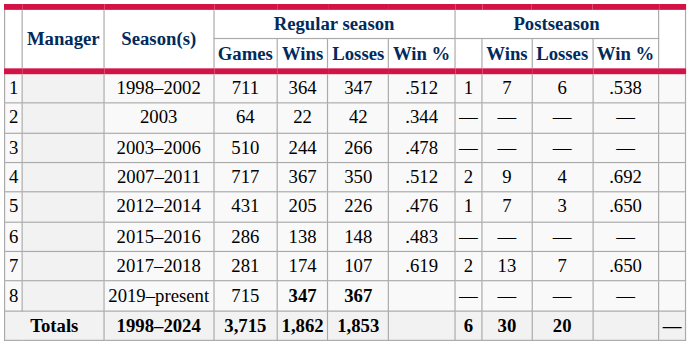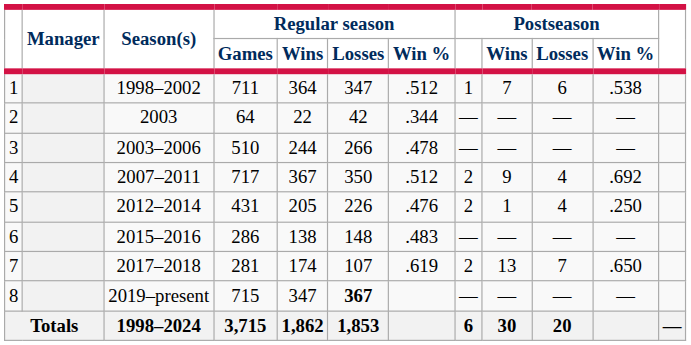 <table class="wikitable plainrowheaders" style="text-align:center;">
 <tr>
 <th rowspan="2" scope="col" style="background-color:#ffffff; border-top:#D31245 5px solid; border-bottom:#D31245 5px solid; color:#002B5C"></th>
 <th rowspan="2" scope="col" style="background-color:#ffffff; border-top:#D31245 5px solid; border-bottom:#D31245 5px solid; color:#002B5C">Manager</th>
 <th rowspan="2" scope="col" style="background-color:#ffffff; border-top:#D31245 5px solid; border-bottom:#D31245 5px solid; color:#002B5C">Season(s)</th>
 <th colspan="4" scope="col" style="background-color:#ffffff; border-top:#D31245 5px solid; color:#002B5C">Regular season</th>
 <th colspan="4" scope="col" style="background-color:#ffffff; border-top:#D31245 5px solid; color:#002B5C">Postseason</th>
 <th rowspan="2" scope="col" style="background-color:#ffffff; border-top:#D31245 5px solid; border-bottom:#D31245 5px solid; color:#002B5C"></th>
 </tr>
 <tr>
 <th scope="col" style="background-color:#ffffff; border-bottom:#D31245 5px solid; color:#002B5C">Games</th>
 <th scope="col" style="background-color:#ffffff; border-bottom:#D31245 5px solid; color:#002B5C">Wins</th>
 <th scope="col" style="background-color:#ffffff; border-bottom:#D31245 5px solid; color:#002B5C">Losses</th>
 <th scope="col" style="background-color:#ffffff; border-bottom:#D31245 5px solid; color:#002B5C">Win %</th>
 <th scope="col" style="background-color:#ffffff; border-bottom:#D31245 5px solid; color:#002B5C"></th>
 <th scope="col" style="background-color:#ffffff; border-bottom:#D31245 5px solid; color:#002B5C">Wins</th>
 <th scope="col" style="background-color:#ffffff; border-bottom:#D31245 5px solid; color:#002B5C">Losses</th>
 <th scope="col" style="background-color:#ffffff; border-bottom:#D31245 5px solid; color:#002B5C">Win %</th>
 </tr>
 <tr>
 <td>1</td>
 <th scope="row" style="text-align:center"></th>
 <td>1998–2002</td>
 <td>711</td>
 <td>364</td>
 <td>347</td>
 <td>.512</td>
 <td>1</td>
 <td>7</td>
 <td>6</td>
 <td>.538</td>
 <td></td>
 </tr>
 <tr>
 <td>2</td>
 <th scope="row" style="text-align:center"></th>
 <td>2003</td>
 <td>64</td>
 <td>22</td>
 <td>42</td>
 <td>.344</td>
 <td>—</td>
 <td>—</td>
 <td>—</td>
 <td>—</td>
 <td></td>
 </tr>
 <tr>
 <td>3</td>
 <th scope="row" style="text-align:center"></th>
 <td>2003–2006</td>
 <td>510</td>
 <td>244</td>
 <td>266</td>
 <td>.478</td>
 <td>—</td>
 <td>—</td>
 <td>—</td>
 <td>—</td>
 <td></td>
 </tr>
 <tr>
 <td>4</td>
 <th scope="row" style="text-align:center"></th>
 <td>2007–2011</td>
 <td>717</td>
 <td>367</td>
 <td>350</td>
 <td>.512</td>
 <td>2</td>
 <td>9</td>
 <td>4</td>
 <td>.692</td>
 <td></td>
 </tr>
 <tr>
 <td>5</td>
 <th scope="row" style="text-align:center"></th>
 <td>2012–2014</td>
 <td>431</td>
 <td>205</td>
 <td>226</td>
 <td>.476</td>
+<td>2</td>
 <td>1</td>
-<td>7</td>
-<td>3</td>
-<td>.650</td>
+<td>4</td>
+<td>.250</td>
 <td></td>
 </tr>
 <tr>
 <td>6</td>
 <th scope="row" style="text-align:center"></th>
 <td>2015–2016</td>
 <td>286</td>
 <td>138</td>
 <td>148</td>
 <td>.483</td>
 <td>—</td>
 <td>—</td>
 <td>—</td>
 <td>—</td>
 <td></td>
 </tr>
 <tr>
 <td>7</td>
 <th scope="row" style="text-align:center"></th>
 <td>2017–2018</td>
 <td>281</td>
 <td>174</td>
 <td>107</td>
 <td>.619</td>
 <td>2</td>
 <td>13</td>
 <td>7</td>
 <td>.650</td>
 <td></td>
 </tr>
 <tr>
 <td>8</td>
 <th scope="row" style="text-align:center"></th>
 <td>2019–present</td>
 <td>715</td>
-<td><strong>347</strong></td>
+<td>347</td>
 <td><strong>367</strong></td>
 <td></td>
 <td>—</td>
 <td>—</td>
 <td>—</td>
 <td>—</td>
 <td></td>
 </tr>
 <tr>
 <th scope="row" style="text-align:center" colspan="2"><strong>Totals</strong></th>
 <th>1998–2024</th>
 <th>3,715</th>
 <th>1,862</th>
 <th>1,853</th>
 <th></th>
 <th>6</th>
 <th>30</th>
 <th>20</th>
 <th></th>
 <th>—</th>
 </tr>
 </table>
